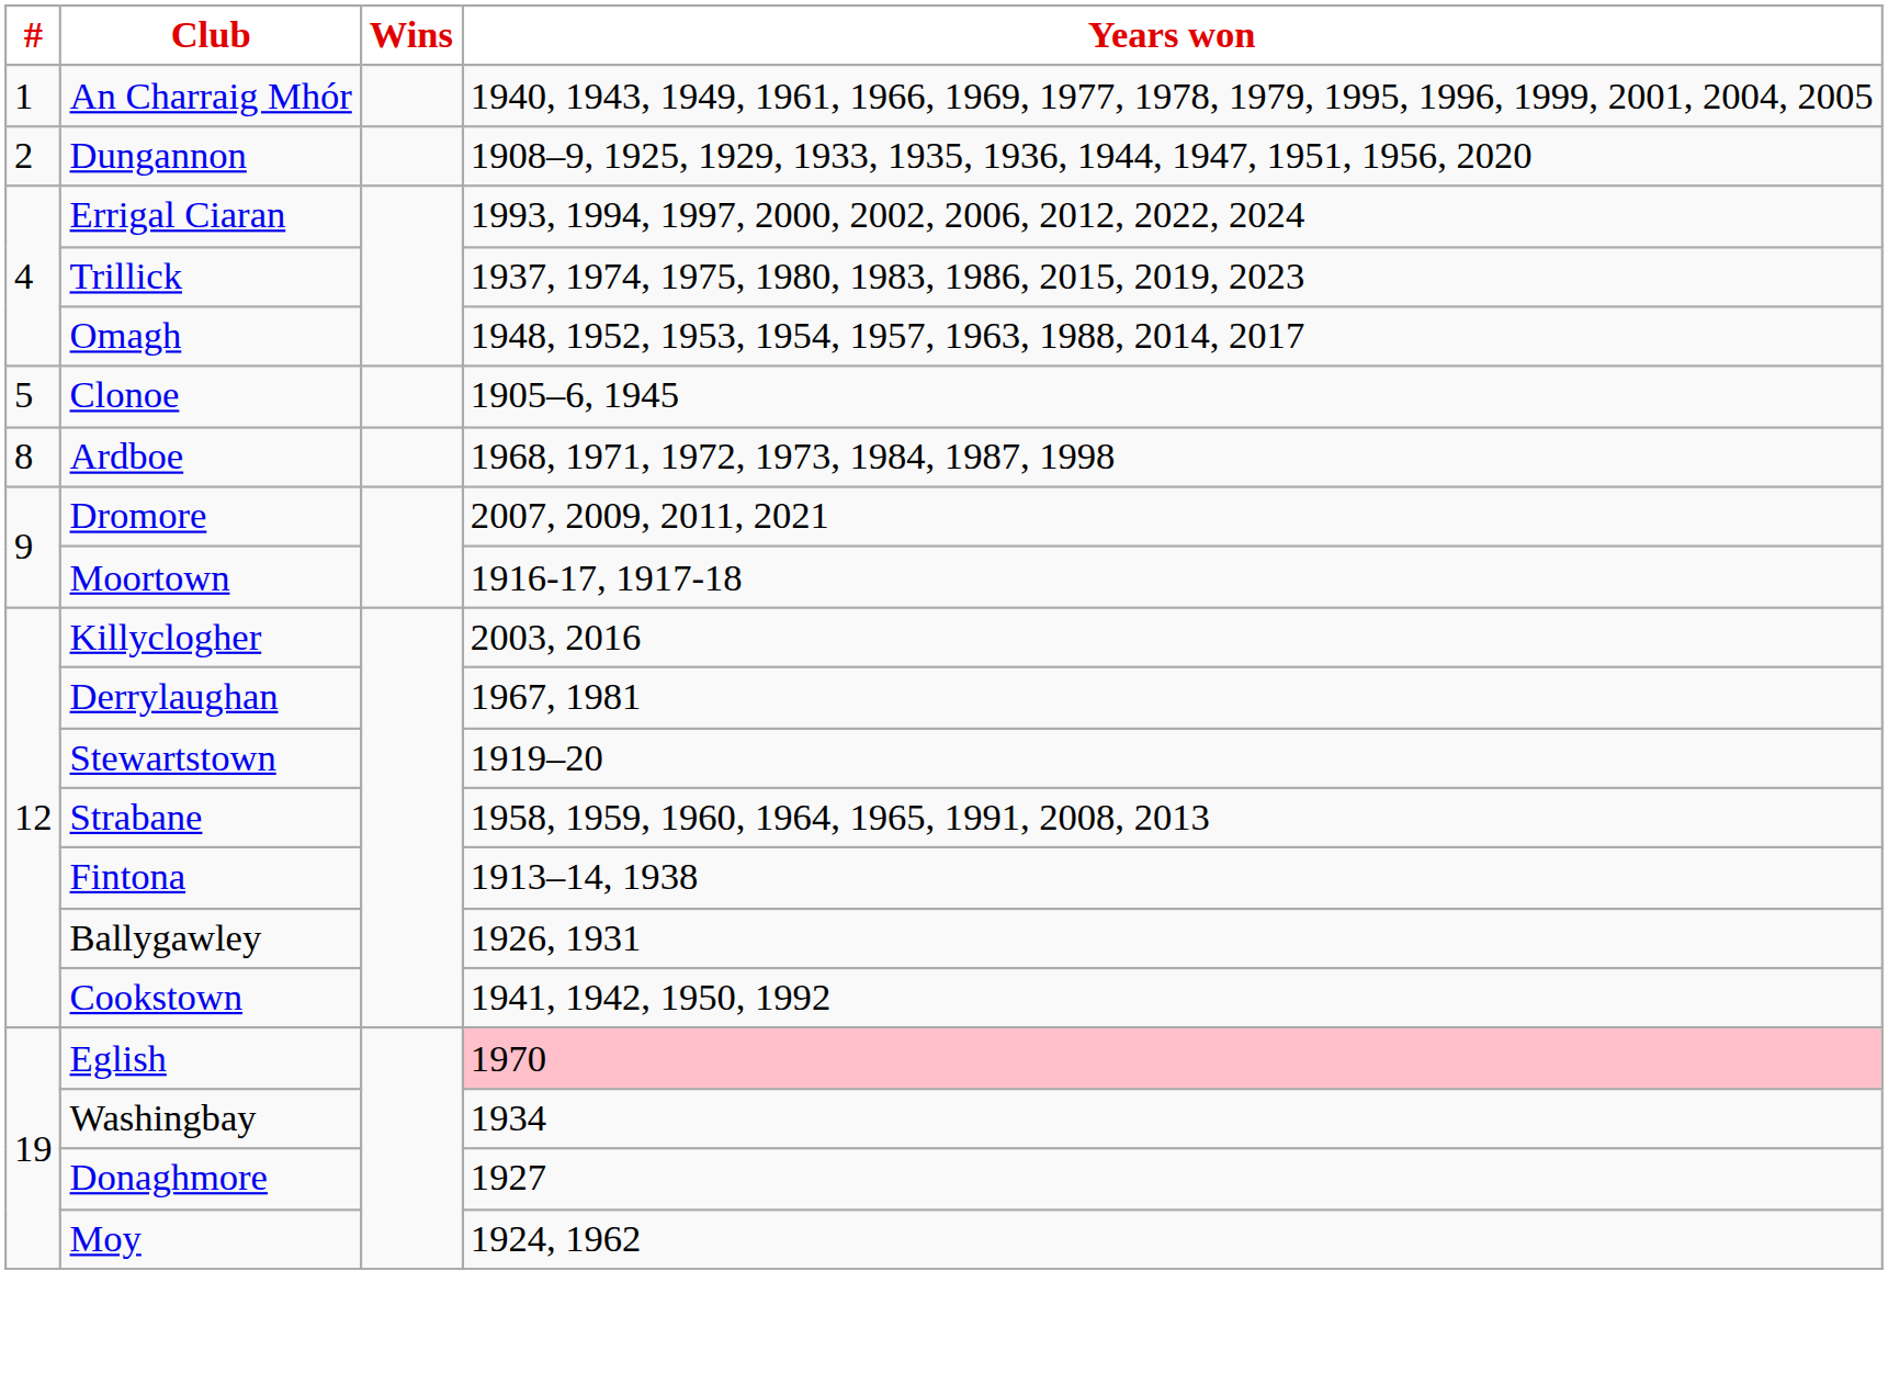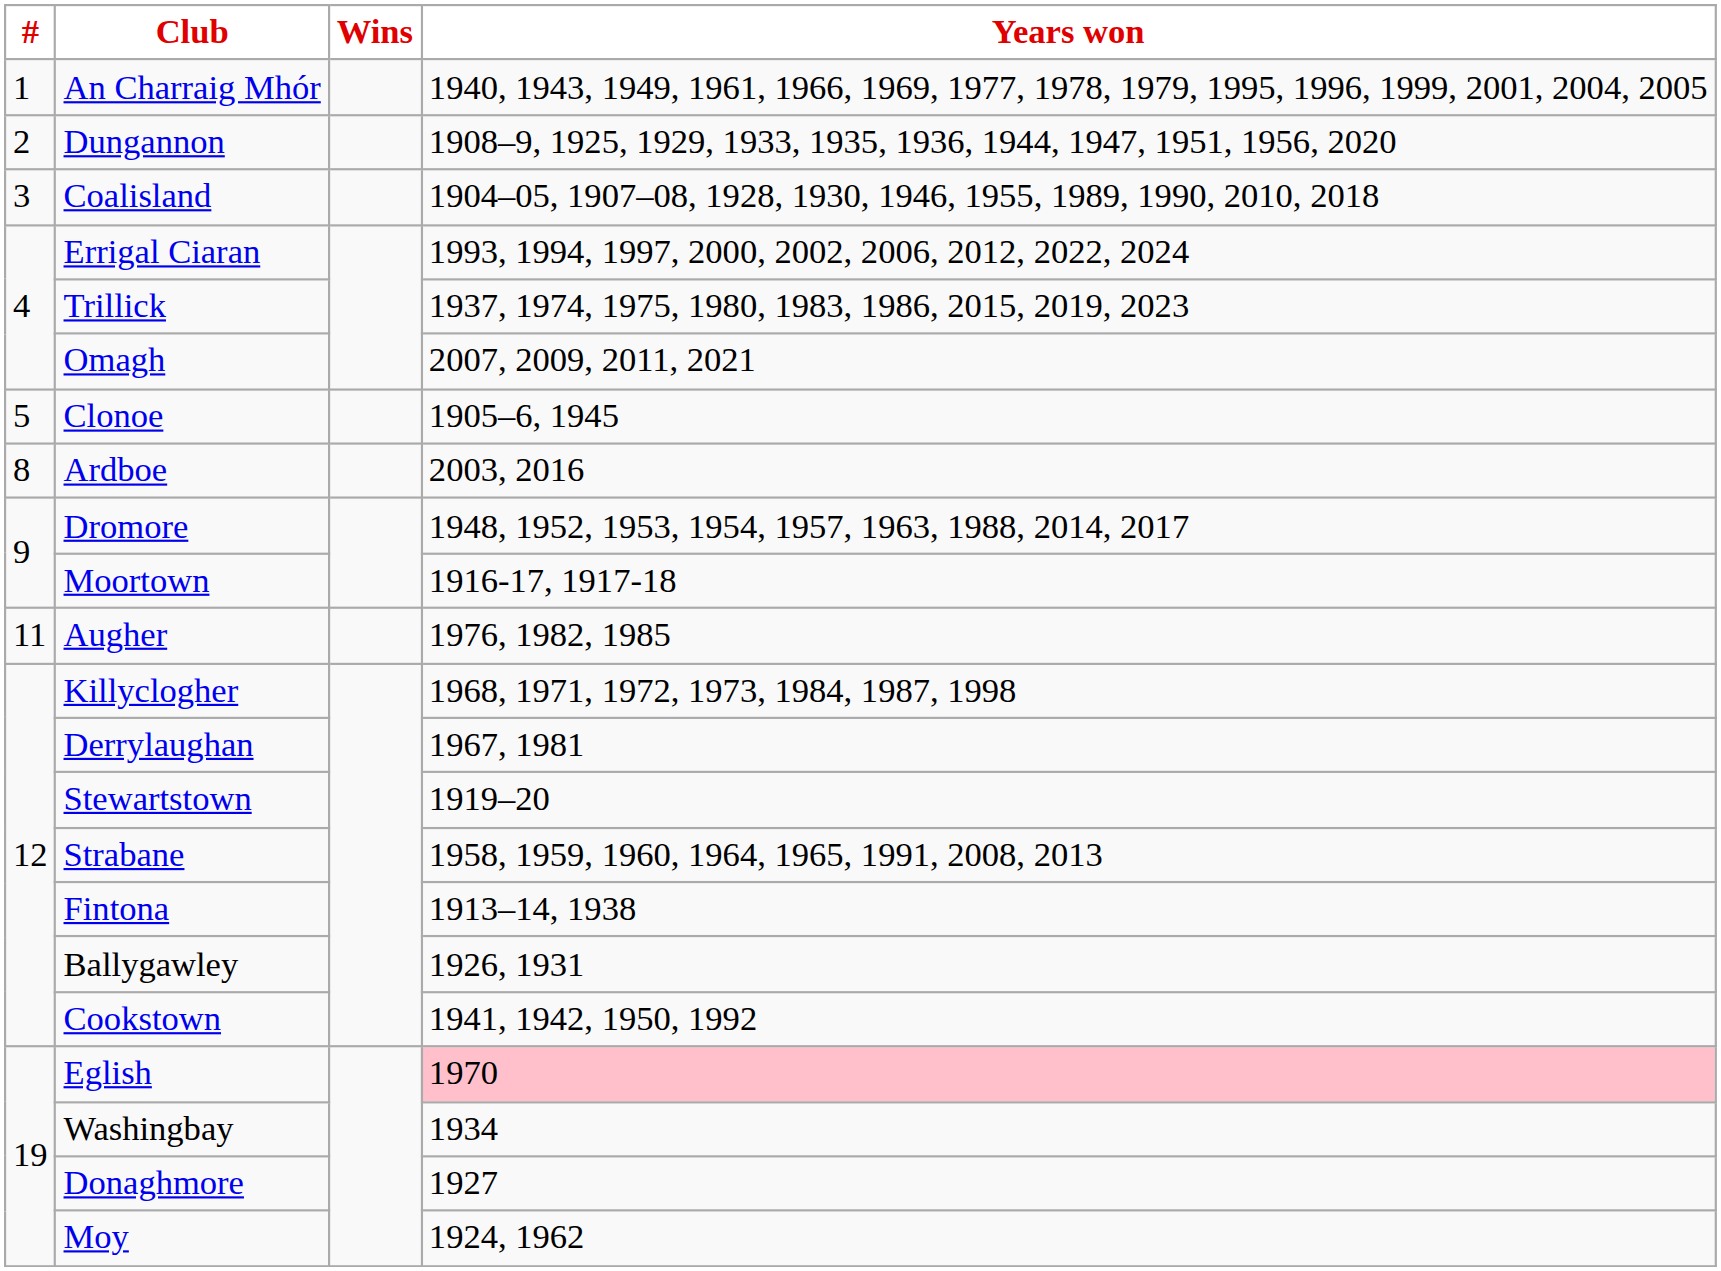 <table class="wikitable">
 <tr>
 <th style="background:white;color:#E00000">#</th>
 <th style="background:white;color:#E00000">Club</th>
 <th style="background:white;color:#E00000">Wins</th>
 <th style="background:white;color:#E00000">Years won</th>
 </tr>
 <tr>
 <td>1</td>
 <td><a href='#'>An Charraig Mhór</a></td>
 <td></td>
 <td>1940, 1943, 1949, 1961, 1966, 1969, 1977, 1978, 1979, 1995, 1996, 1999, 2001, 2004, 2005</td>
 </tr>
 <tr>
 <td>2</td>
 <td><a href='#'>Dungannon</a></td>
 <td></td>
 <td>1908–9, 1925, 1929, 1933, 1935, 1936, 1944, 1947, 1951, 1956, 2020</td>
 </tr>
 <tr>
+<td>3</td>
+<td><a href='#'>Coalisland</a></td>
+<td></td>
+<td>1904–05, 1907–08, 1928, 1930, 1946, 1955, 1989, 1990, 2010, 2018</td>
+</tr>
+<tr>
 <td rowspan=3>4</td>
 <td><a href='#'>Errigal Ciaran</a></td>
 <td rowspan=3></td>
 <td>1993, 1994, 1997, 2000, 2002, 2006, 2012, 2022, 2024</td>
 </tr>
 <tr>
 <td><a href='#'>Trillick</a></td>
 <td>1937, 1974, 1975, 1980, 1983, 1986, 2015, 2019, 2023</td>
 </tr>
 <tr>
 <td><a href='#'>Omagh</a></td>
-<td>1948, 1952, 1953, 1954, 1957, 1963, 1988, 2014, 2017</td>
+<td>2007, 2009, 2011, 2021</td>
 </tr>
 <tr>
 <td>5</td>
 <td><a href='#'>Clonoe</a></td>
 <td></td>
 <td>1905–6, 1945</td>
 </tr>
 <tr>
 <td>8</td>
 <td><a href='#'>Ardboe</a></td>
 <td></td>
-<td>1968, 1971, 1972, 1973, 1984, 1987, 1998</td>
+<td>2003, 2016</td>
 </tr>
 <tr>
 <td rowspan=2>9</td>
 <td><a href='#'>Dromore</a></td>
 <td rowspan=2></td>
-<td>2007, 2009, 2011, 2021</td>
+<td>1948, 1952, 1953, 1954, 1957, 1963, 1988, 2014, 2017</td>
 </tr>
 <tr>
 <td><a href='#'>Moortown</a></td>
 <td>1916-17, 1917-18</td>
 </tr>
 <tr>
+<td>11</td>
+<td><a href='#'>Augher</a></td>
+<td></td>
+<td>1976, 1982, 1985</td>
+</tr>
+<tr>
 <td rowspan=7>12</td>
 <td><a href='#'>Killyclogher</a></td>
 <td rowspan=7></td>
-<td>2003, 2016</td>
+<td>1968, 1971, 1972, 1973, 1984, 1987, 1998</td>
 </tr>
 <tr>
 <td><a href='#'>Derrylaughan</a></td>
 <td>1967, 1981</td>
 </tr>
 <tr>
 <td><a href='#'>Stewartstown</a></td>
 <td>1919–20</td>
 </tr>
 <tr>
 <td><a href='#'>Strabane</a></td>
 <td>1958, 1959, 1960, 1964, 1965, 1991, 2008, 2013</td>
 </tr>
 <tr>
 <td><a href='#'>Fintona</a></td>
 <td>1913–14, 1938</td>
 </tr>
 <tr>
 <td>Ballygawley</td>
 <td>1926, 1931</td>
 </tr>
 <tr>
 <td><a href='#'>Cookstown</a></td>
 <td>1941, 1942, 1950, 1992</td>
 </tr>
 <tr>
 <td rowspan=4>19</td>
 <td><a href='#'>Eglish</a></td>
 <td rowspan=4></td>
 <td style="background: pink;">1970</td>
 </tr>
 <tr>
 <td>Washingbay</td>
 <td>1934</td>
 </tr>
 <tr>
 <td><a href='#'>Donaghmore</a></td>
 <td>1927</td>
 </tr>
 <tr>
 <td><a href='#'>Moy</a></td>
 <td>1924, 1962</td>
 </tr>
 <tr>
 </tr>
 </table>
